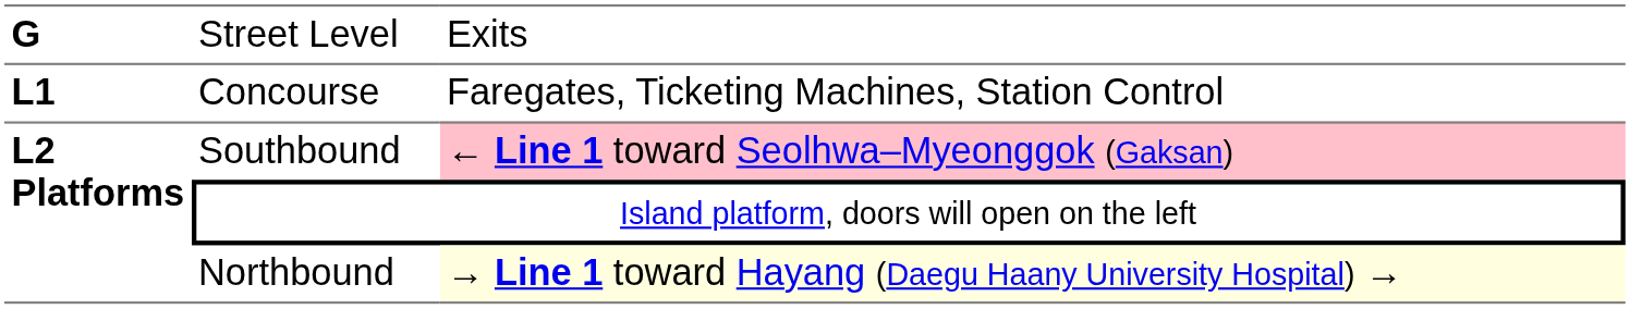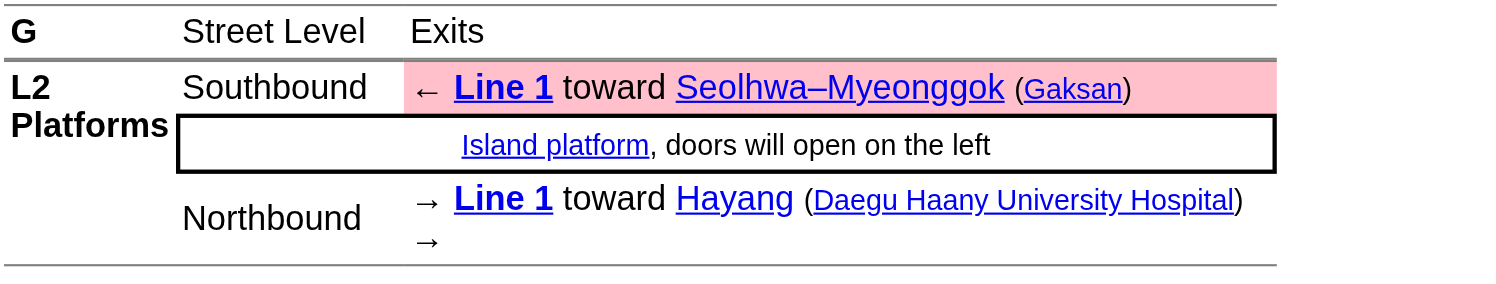 <table table border=0 cellspacing=0 cellpadding=3>
 <tr>
 <td style="border-top:solid 1px gray;border-bottom:solid 1px gray;" width=50 valign=top><strong>G</strong></td>
 <td style="border-top:solid 1px gray;border-bottom:solid 1px gray;" width=100 valign=top>Street Level</td>
 <td style="border-top:solid 1px gray;border-bottom:solid 1px gray;" width=400 valign=top>Exits</td>
-</tr>
-<tr>
-<td style="border-bottom:solid 0 gray;" width=50 valign=top><strong>L1</strong></td>
-<td style="border-bottom:solid 0 gray;" width=100 valign=top>Concourse</td>
-<td style="border-bottom:solid 0 gray;" width=500 valign=top>Faregates, Ticketing Machines, Station Control</td>
 </tr>
 <tr>
 <td style="border-top:solid 1px gray;border-bottom:solid 1px gray;" rowspan=3 valign=top><strong>L2<br>Platforms</strong></td>
 <td style="border-top:solid 1px gray;">Southbound</td>
 <td style="background: pink; border-top:solid 1px gray;">← <a href='#'><span><span><strong>Line 1</strong></span></span></a> toward <a href='#'>Seolhwa–Myeonggok</a> <small>(<a href='#'>Gaksan</a>)</small></td>
 </tr>
 <tr>
 <td style="border-top:solid 2px black;border-right:solid 2px black;border-left:solid 2px black;border-bottom:solid 2px black;text-align:center;" colspan=2><small><a href='#'>Island platform</a>, doors will open on the left</small></td>
 </tr>
 <tr>
 <td style="border-bottom:solid 1px gray;">Northbound</td>
-<td style="background: lightyellow; border-bottom:solid 1px gray;"><span>→</span> <a href='#'><span><span><strong>Line 1</strong></span></span></a> toward <a href='#'>Hayang</a> <small>(<a href='#'>Daegu Haany University Hospital</a>)</small> →</td>
+<td style="border-bottom:solid 1px gray;"><span>→</span> <a href='#'><span><span><strong>Line 1</strong></span></span></a> toward <a href='#'>Hayang</a> <small>(<a href='#'>Daegu Haany University Hospital</a>)</small> →</td>
 </tr>
 </table>
